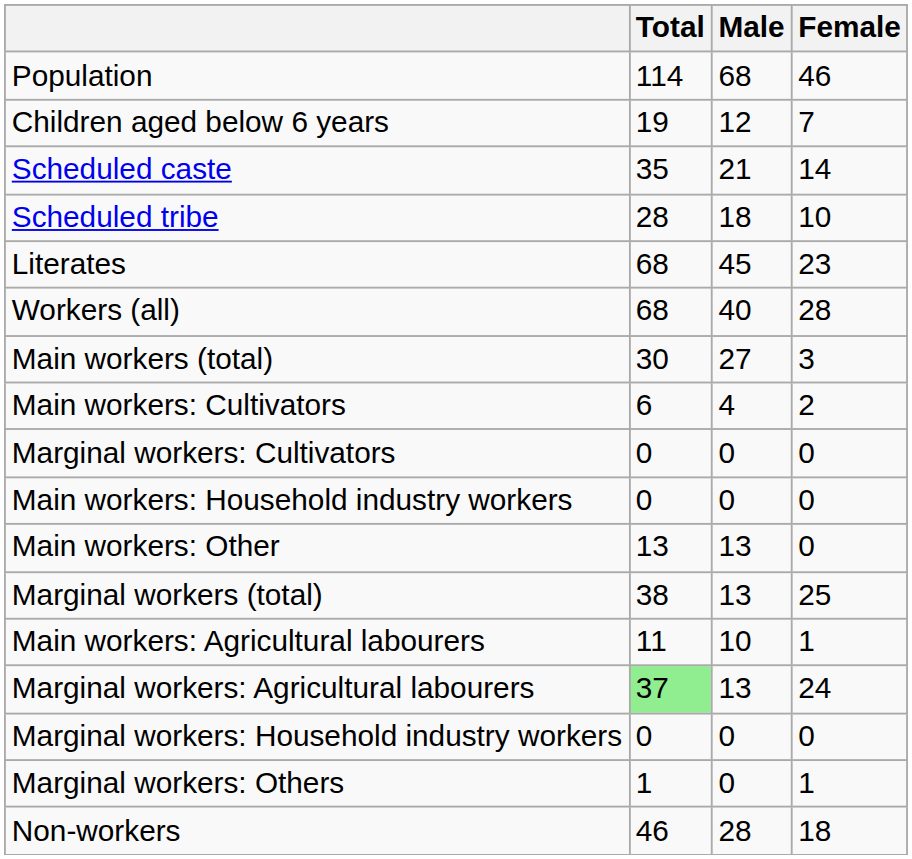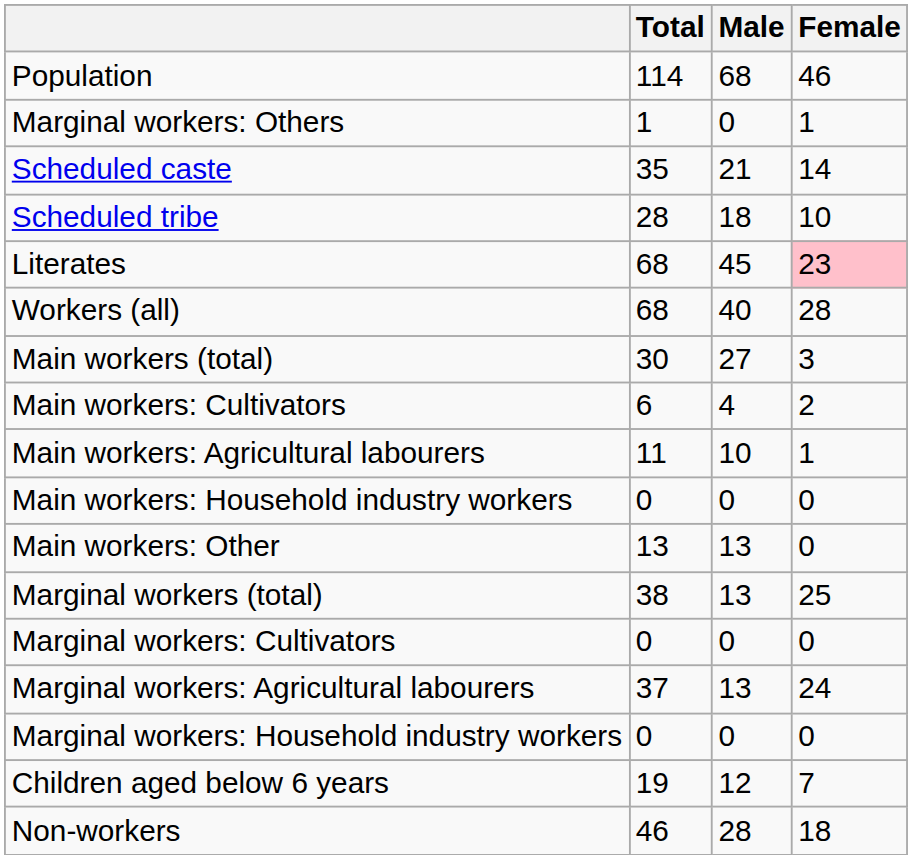 <table class="wikitable sortable">
 <tr>
 <th></th>
 <th>Total</th>
 <th>Male</th>
 <th>Female</th>
 </tr>
 <tr>
 <td>Population</td>
 <td>114</td>
 <td>68</td>
 <td>46</td>
 </tr>
 <tr>
-<td>Children aged below 6 years</td>
-<td>19</td>
-<td>12</td>
-<td>7</td>
+<td>Marginal workers: Others</td>
+<td>1</td>
+<td>0</td>
+<td>1</td>
 </tr>
 <tr>
 <td><a href='#'>Scheduled caste</a></td>
 <td>35</td>
 <td>21</td>
 <td>14</td>
 </tr>
 <tr>
 <td><a href='#'>Scheduled tribe</a></td>
 <td>28</td>
 <td>18</td>
 <td>10</td>
 </tr>
 <tr>
 <td>Literates</td>
 <td>68</td>
 <td>45</td>
-<td>23</td>
+<td style="background: pink;">23</td>
 </tr>
 <tr>
 <td>Workers (all)</td>
 <td>68</td>
 <td>40</td>
 <td>28</td>
 </tr>
 <tr>
 <td>Main workers (total)</td>
 <td>30</td>
 <td>27</td>
 <td>3</td>
 </tr>
 <tr>
 <td>Main workers: Cultivators</td>
 <td>6</td>
 <td>4</td>
 <td>2</td>
 </tr>
 <tr>
-<td>Marginal workers: Cultivators</td>
-<td>0</td>
-<td>0</td>
-<td>0</td>
+<td>Main workers: Agricultural labourers</td>
+<td>11</td>
+<td>10</td>
+<td>1</td>
 </tr>
 <tr>
 <td>Main workers: Household industry workers</td>
 <td>0</td>
 <td>0</td>
 <td>0</td>
 </tr>
 <tr>
 <td>Main workers: Other</td>
 <td>13</td>
 <td>13</td>
 <td>0</td>
 </tr>
 <tr>
 <td>Marginal workers (total)</td>
 <td>38</td>
 <td>13</td>
 <td>25</td>
 </tr>
 <tr>
-<td>Main workers: Agricultural labourers</td>
-<td>11</td>
-<td>10</td>
-<td>1</td>
+<td>Marginal workers: Cultivators</td>
+<td>0</td>
+<td>0</td>
+<td>0</td>
 </tr>
 <tr>
 <td>Marginal workers: Agricultural labourers</td>
-<td style="background: lightgreen;">37</td>
+<td>37</td>
 <td>13</td>
 <td>24</td>
 </tr>
 <tr>
 <td>Marginal workers: Household industry workers</td>
 <td>0</td>
 <td>0</td>
 <td>0</td>
 </tr>
 <tr>
-<td>Marginal workers: Others</td>
-<td>1</td>
-<td>0</td>
-<td>1</td>
+<td>Children aged below 6 years</td>
+<td>19</td>
+<td>12</td>
+<td>7</td>
 </tr>
 <tr>
 <td>Non-workers</td>
 <td>46</td>
 <td>28</td>
 <td>18</td>
 </tr>
 </table>
